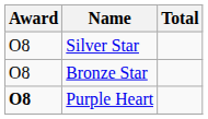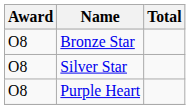 <table class="wikitable floatleft"  align="center" style="text-align:left;" bgcolor="#ffebad" colspan=5>
 <tr bgcolor="#CCCCCC">
 <th>Award</th>
 <th>Name</th>
 <th>Total</th>
 </tr>
 <tr>
 <td><span>O8</span></td>
+<td><a href='#'>Bronze Star</a></td>
+<td></td>
+</tr>
+<tr>
+<td><span>O8</span></td>
 <td><a href='#'>Silver Star</a></td>
 <td></td>
 </tr>
 <tr>
 <td><span>O8</span></td>
-<td><a href='#'>Bronze Star</a></td>
-<td></td>
-</tr>
-<tr>
-<td><strong><span>O8</span></strong></td>
 <td><a href='#'>Purple Heart</a></td>
 <td></td>
 </tr>
 <tr>
 </tr>
 </table>
